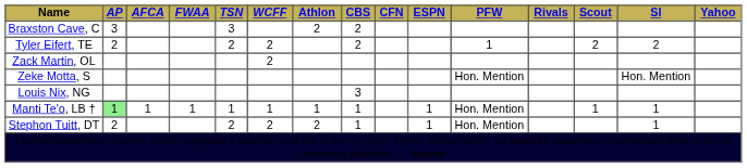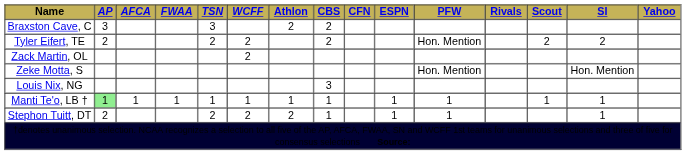 <table cellpadding="1" border="1" cellspacing="0" width="80%">
 <tr>
 <th bgcolor="#C5B358"><span>Name</span></th>
 <th bgcolor="#C5B358"><a href='#'><span><em>AP</em></span></a></th>
 <th bgcolor="#C5B358"><a href='#'><span><em>AFCA</em></span></a></th>
 <th bgcolor="#C5B358"><a href='#'><span><em>FWAA</em></span></a></th>
 <th bgcolor="#C5B358"><a href='#'><span><em>TSN</em></span></a></th>
 <th bgcolor="#C5B358"><a href='#'><span><em>WCFF</em></span></a></th>
 <th bgcolor="#C5B358"><a href='#'><span>Athlon</span></a></th>
 <th bgcolor="#C5B358"><a href='#'><span>CBS</span></a></th>
 <th bgcolor="#C5B358"><a href='#'><span>CFN</span></a></th>
 <th bgcolor="#C5B358"><a href='#'><span>ESPN</span></a></th>
 <th bgcolor="#C5B358"><a href='#'><span>PFW</span></a></th>
 <th bgcolor="#C5B358"><a href='#'><span>Rivals</span></a></th>
 <th bgcolor="#C5B358"><a href='#'><span>Scout</span></a></th>
 <th bgcolor="#C5B358"><a href='#'><span>SI</span></a></th>
 <th bgcolor="#C5B358"><a href='#'><span>Yahoo</span></a></th>
 </tr>
 <tr align="center">
 <td><a href='#'>Braxston Cave</a>, C</td>
 <td>3</td>
 <td></td>
 <td></td>
 <td>3</td>
 <td></td>
 <td>2</td>
 <td>2</td>
 <td></td>
 <td></td>
 <td></td>
 <td></td>
 <td></td>
 <td></td>
 <td></td>
 </tr>
 <tr align="center">
 <td><a href='#'>Tyler Eifert</a>, TE</td>
 <td>2</td>
 <td></td>
 <td></td>
 <td>2</td>
 <td>2</td>
 <td></td>
 <td>2</td>
 <td></td>
 <td></td>
-<td>1</td>
+<td>Hon. Mention</td>
 <td></td>
 <td>2</td>
 <td>2</td>
 <td></td>
 </tr>
 <tr align="center">
 <td><a href='#'>Zack Martin</a>, OL</td>
 <td></td>
 <td></td>
 <td></td>
 <td></td>
 <td>2</td>
 <td></td>
 <td></td>
 <td></td>
 <td></td>
 <td></td>
 <td></td>
 <td></td>
 <td></td>
 <td></td>
 </tr>
 <tr align="center">
 <td><a href='#'>Zeke Motta</a>, S</td>
 <td></td>
 <td></td>
 <td></td>
 <td></td>
 <td></td>
 <td></td>
 <td></td>
 <td></td>
 <td></td>
 <td>Hon. Mention</td>
 <td></td>
 <td></td>
 <td>Hon. Mention</td>
 <td></td>
 </tr>
 <tr align="center">
 <td><a href='#'>Louis Nix</a>, NG</td>
 <td></td>
 <td></td>
 <td></td>
 <td></td>
 <td></td>
 <td></td>
 <td>3</td>
 <td></td>
 <td></td>
 <td></td>
 <td></td>
 <td></td>
 <td></td>
 <td></td>
 </tr>
 <tr align="center">
 <td><a href='#'>Manti Te'o</a>, LB †</td>
 <td style="background: lightgreen;">1</td>
 <td>1</td>
 <td>1</td>
 <td>1</td>
 <td>1</td>
 <td>1</td>
 <td>1</td>
 <td></td>
 <td>1</td>
-<td>Hon. Mention</td>
+<td>1</td>
 <td></td>
 <td>1</td>
 <td>1</td>
 <td></td>
 </tr>
 <tr align="center">
 <td><a href='#'>Stephon Tuitt</a>, DT</td>
 <td>2</td>
 <td></td>
 <td></td>
 <td>2</td>
 <td>2</td>
 <td>2</td>
 <td>1</td>
 <td></td>
 <td>1</td>
-<td>Hon. Mention</td>
+<td>1</td>
 <td></td>
 <td></td>
 <td>1</td>
 <td></td>
 </tr>
 <tr align="center">
 <td colspan=15 bgcolor="#000033"><span><small>†denotes unanimous selection. NCAA recognizes a selection to all five of the AP, AFCA, FWAA, SN and WCFF 1st teams for unanimous selections and three of five for consensus selections       <strong>Source: </strong></small></span></td>
 </tr>
 </table>
